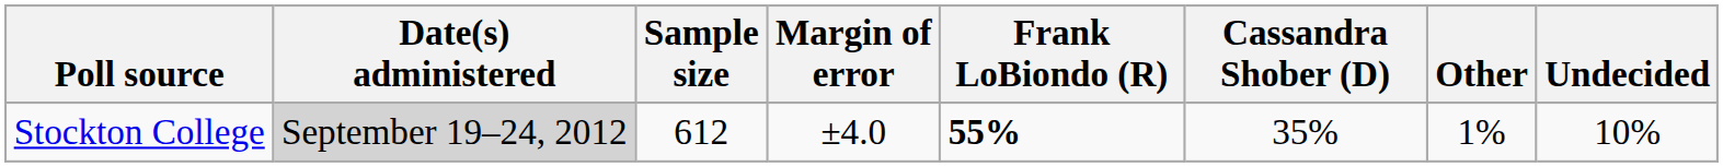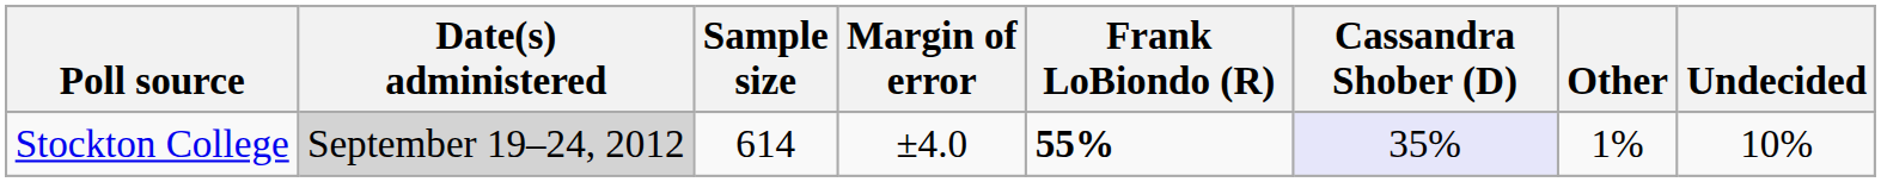 <table class="wikitable">
 <tr valign= bottom>
 <th>Poll source</th>
 <th>Date(s)<br>administered</th>
 <th>Sample<br>size</th>
 <th>Margin of<br>error</th>
 <th style="width:100px;">Frank<br>LoBiondo (R)</th>
 <th style="width:100px;">Cassandra<br>Shober (D)</th>
 <th>Other</th>
 <th>Undecided</th>
 </tr>
 <tr>
 <td><a href='#'>Stockton College</a></td>
 <td align=center style="background: lightgrey;">September 19–24, 2012</td>
-<td align=center>612</td>
+<td align=center>614</td>
 <td align=center>±4.0</td>
 <td><strong>55%</strong></td>
-<td align=center>35%</td>
+<td align=center style="background: lavender;">35%</td>
 <td align=center>1%</td>
 <td align=center>10%</td>
 </tr>
 </table>
